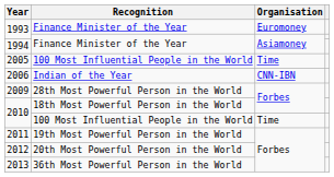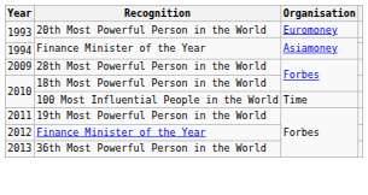 <table class="wikitable sortable">
 <tr>
 <th>Year</th>
 <th>Recognition</th>
 <th>Organisation</th>
 <th></th>
 </tr>
 <tr>
 <td rowspan="2">1993</td>
-<td><a href='#'>Finance Minister of the Year</a></td>
+<td>20th Most Powerful Person in the World</td>
 <td><a href='#'>Euromoney</a></td>
 <td style="text-align: center;"></td>
 </tr>
 <tr>
 <td rowspan="2">Finance Minister of the Year</td>
 <td rowspan="2"><a href='#'>Asiamoney</a></td>
 <td style="text-align: center;"></td>
 </tr>
 <tr>
 <td>1994</td>
 <td style="text-align: center;"></td>
-</tr>
-<tr>
-<td>2005</td>
-<td><a href='#'>100 Most Influential People in the World</a></td>
-<td><a href='#'>Time</a></td>
-<td style="text-align: center;"></td>
-</tr>
-<tr>
-<td>2006</td>
-<td><a href='#'>Indian of the Year</a></td>
-<td><a href='#'>CNN-IBN</a></td>
-<td></td>
 </tr>
 <tr>
 <td>2009</td>
 <td>28th Most Powerful Person in the World</td>
 <td rowspan="2"><a href='#'>Forbes</a></td>
 <td style="text-align: center;"></td>
 </tr>
 <tr>
 <td rowspan="2">2010</td>
 <td>18th Most Powerful Person in the World</td>
 <td style="text-align: center;"></td>
 </tr>
 <tr>
 <td>100 Most Influential People in the World</td>
 <td>Time</td>
 <td style="text-align: center;"></td>
 </tr>
 <tr>
 <td>2011</td>
 <td>19th Most Powerful Person in the World</td>
 <td rowspan="3">Forbes</td>
 <td style="text-align: center;"></td>
 </tr>
 <tr>
 <td>2012</td>
-<td>20th Most Powerful Person in the World</td>
+<td><a href='#'>Finance Minister of the Year</a></td>
 <td style="text-align: center;"></td>
 </tr>
 <tr>
 <td>2013</td>
 <td>36th Most Powerful Person in the World</td>
 <td style="text-align: center;"></td>
 </tr>
 </table>
